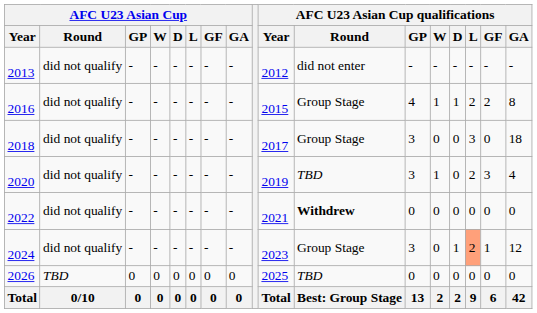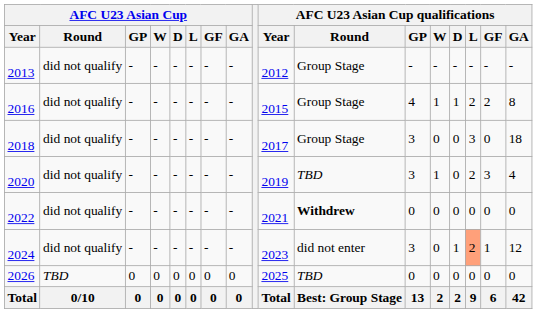 <table class="wikitable" stvle="text-align: center;font-size:90%;">
 <tr>
 <th colspan=8><a href='#'>AFC U23 Asian Cup</a></th>
 <th rowspan="16"></th>
 <th colspan=8>AFC U23 Asian Cup qualifications</th>
 </tr>
 <tr>
 <th>Year</th>
 <th>Round</th>
 <th>GP</th>
 <th>W</th>
 <th>D</th>
 <th>L</th>
 <th>GF</th>
 <th>GA</th>
 <th>Year</th>
 <th>Round</th>
 <th>GP</th>
 <th>W</th>
 <th>D</th>
 <th>L</th>
 <th>GF</th>
 <th>GA</th>
 </tr>
 <tr>
 <td><br><a href='#'>2013</a></td>
 <td>did not qualify</td>
 <td>-</td>
 <td>-</td>
 <td>-</td>
 <td>-</td>
 <td>-</td>
 <td>-</td>
 <td><br><a href='#'>2012</a></td>
-<td>did not enter</td>
+<td>Group Stage</td>
 <td>-</td>
 <td>-</td>
 <td>-</td>
 <td>-</td>
 <td>-</td>
 <td>-</td>
 </tr>
 <tr>
 <td><br><a href='#'>2016</a></td>
 <td>did not qualify</td>
 <td>-</td>
 <td>-</td>
 <td>-</td>
 <td>-</td>
 <td>-</td>
 <td>-</td>
 <td><br><a href='#'>2015</a></td>
 <td>Group Stage</td>
 <td>4</td>
 <td>1</td>
 <td>1</td>
 <td>2</td>
 <td>2</td>
 <td>8</td>
 </tr>
 <tr>
 <td><br><a href='#'>2018</a></td>
 <td>did not qualify</td>
 <td>-</td>
 <td>-</td>
 <td>-</td>
 <td>-</td>
 <td>-</td>
 <td>-</td>
 <td><br><a href='#'>2017</a></td>
 <td>Group Stage</td>
 <td>3</td>
 <td>0</td>
 <td>0</td>
 <td>3</td>
 <td>0</td>
 <td>18</td>
 </tr>
 <tr>
 <td><br><a href='#'>2020</a></td>
 <td>did not qualify</td>
 <td>-</td>
 <td>-</td>
 <td>-</td>
 <td>-</td>
 <td>-</td>
 <td>-</td>
 <td><br><a href='#'>2019</a></td>
 <td><em>TBD</em></td>
 <td>3</td>
 <td>1</td>
 <td>0</td>
 <td>2</td>
 <td>3</td>
 <td>4</td>
 </tr>
 <tr>
 <td><br><a href='#'>2022</a></td>
 <td>did not qualify</td>
 <td>-</td>
 <td>-</td>
 <td>-</td>
 <td>-</td>
 <td>-</td>
 <td>-</td>
 <td><br><a href='#'>2021</a></td>
 <td><strong>Withdrew</strong></td>
 <td>0</td>
 <td>0</td>
 <td>0</td>
 <td>0</td>
 <td>0</td>
 <td>0</td>
 </tr>
 <tr>
 <td><br><a href='#'>2024</a></td>
 <td>did not qualify</td>
 <td>-</td>
 <td>-</td>
 <td>-</td>
 <td>-</td>
 <td>-</td>
 <td>-</td>
 <td><br><a href='#'>2023</a></td>
-<td>Group Stage</td>
+<td>did not enter</td>
 <td>3</td>
 <td>0</td>
 <td>1</td>
 <td style="background: lightsalmon;">2</td>
 <td>1</td>
 <td ->12</td>
 </tr>
 <tr>
 <td> <a href='#'>2026</a></td>
 <td><em>TBD</em></td>
 <td>0</td>
 <td>0</td>
 <td>0</td>
 <td>0</td>
 <td>0</td>
 <td>0</td>
 <td><a href='#'>2025</a></td>
 <td><em>TBD</em></td>
 <td>0</td>
 <td>0</td>
 <td>0</td>
 <td>0</td>
 <td>0</td>
 <td>0</td>
 </tr>
 <tr>
 <th><strong>Total</strong></th>
 <th><strong>0/10</strong></th>
 <th><strong>0</strong></th>
 <th><strong>0</strong></th>
 <th><strong>0</strong></th>
 <th><strong>0</strong></th>
 <th><strong>0</strong></th>
 <th><strong>0</strong></th>
 <th><strong>Total</strong></th>
 <th><strong>Best: Group Stage</strong></th>
 <th><strong>13</strong></th>
 <th><strong>2</strong></th>
 <th><strong>2</strong></th>
 <th><strong>9</strong></th>
 <th><strong>6</strong></th>
 <th><strong>42</strong></th>
 </tr>
 </table>
